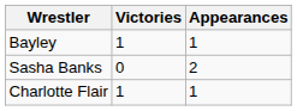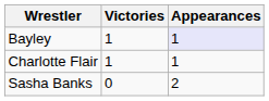 <table class="wikitable sortable" "style="width:100%">
 <tr>
 <th>Wrestler</th>
 <th>Victories</th>
 <th>Appearances</th>
 </tr>
 <tr>
 <td>Bayley</td>
 <td>1</td>
+<td style="background: lavender;">1</td>
+</tr>
+<tr>
+<td>Charlotte Flair</td>
+<td>1</td>
 <td>1</td>
 </tr>
 <tr>
 <td>Sasha Banks</td>
 <td>0</td>
 <td>2</td>
 </tr>
-<tr>
-<td>Charlotte Flair</td>
-<td>1</td>
-<td>1</td>
-</tr>
 </table>
